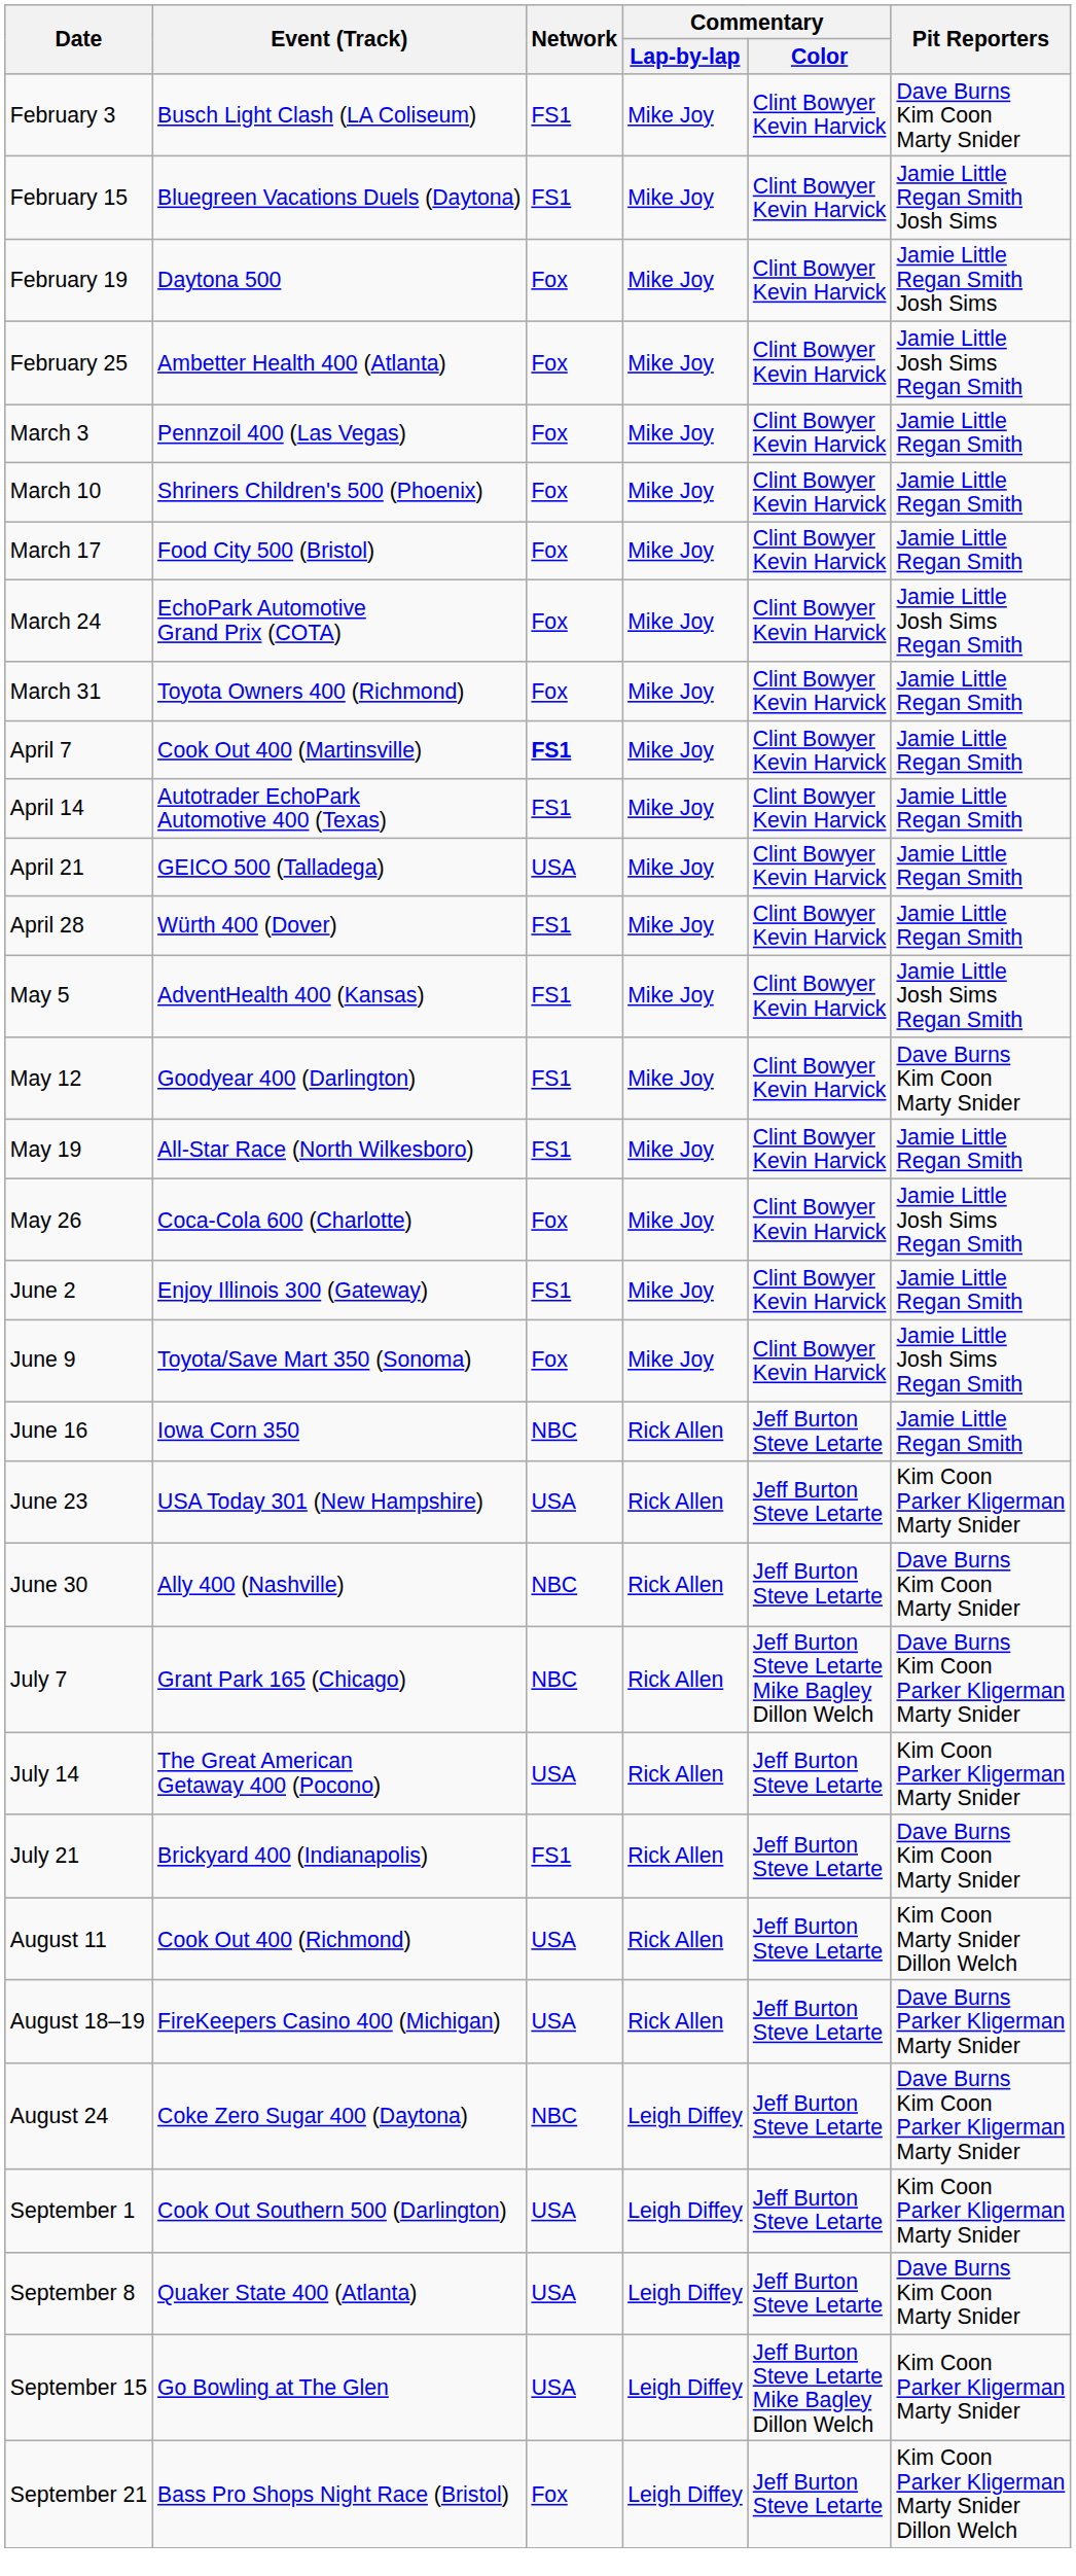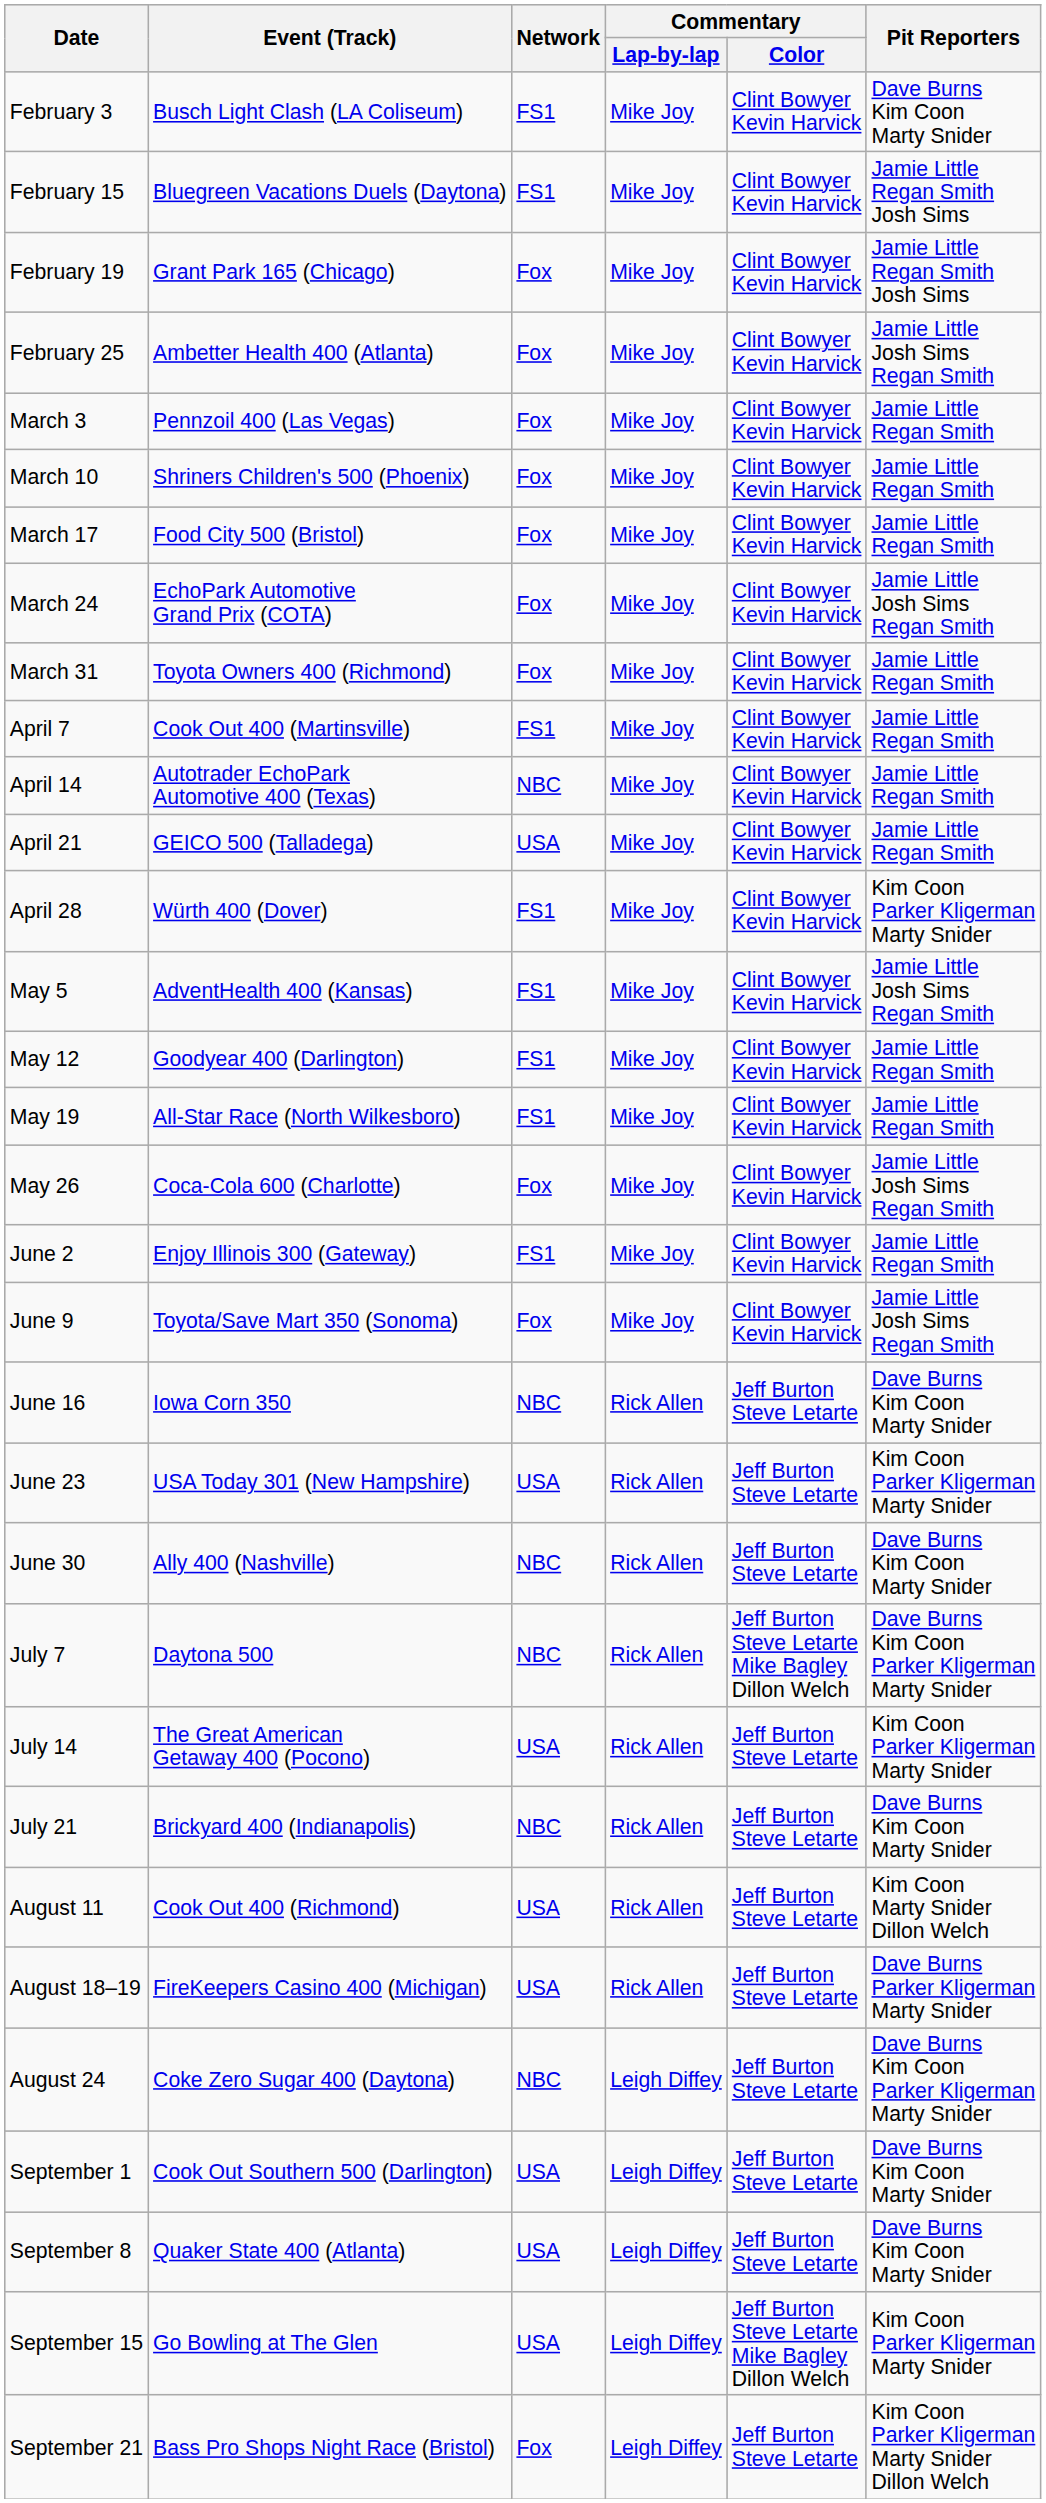 <table class="wikitable" style="font-size: 85%;">
 <tr>
 <th rowspan=2>Date</th>
 <th rowspan=2>Event (Track)</th>
 <th rowspan=2>Network</th>
 <th colspan=2>Commentary</th>
 <th rowspan=2>Pit Reporters</th>
 </tr>
 <tr>
 <th><a href='#'>Lap-by-lap</a></th>
 <th><a href='#'>Color</a></th>
 </tr>
 <tr>
 <td>February 3</td>
 <td><a href='#'>Busch Light Clash</a> (<a href='#'>LA Coliseum</a>)</td>
 <td><a href='#'>FS1</a></td>
 <td><a href='#'>Mike Joy</a></td>
 <td><a href='#'>Clint Bowyer</a><br><a href='#'>Kevin Harvick</a></td>
 <td><a href='#'>Dave Burns</a><br>Kim Coon<br>Marty Snider</td>
 </tr>
 <tr>
 <td>February 15</td>
 <td><a href='#'>Bluegreen Vacations Duels</a> (<a href='#'>Daytona</a>)</td>
 <td><a href='#'>FS1</a></td>
 <td><a href='#'>Mike Joy</a></td>
 <td><a href='#'>Clint Bowyer</a><br><a href='#'>Kevin Harvick</a></td>
 <td><a href='#'>Jamie Little</a><br><a href='#'>Regan Smith</a><br>Josh Sims</td>
 </tr>
 <tr>
 <td>February 19</td>
-<td><a href='#'>Daytona 500</a></td>
+<td><a href='#'>Grant Park 165</a> (<a href='#'>Chicago</a>)</td>
 <td><a href='#'>Fox</a></td>
 <td><a href='#'>Mike Joy</a></td>
 <td><a href='#'>Clint Bowyer</a><br><a href='#'>Kevin Harvick</a></td>
 <td><a href='#'>Jamie Little</a><br><a href='#'>Regan Smith</a><br>Josh Sims</td>
 </tr>
 <tr>
 <td>February 25</td>
 <td><a href='#'>Ambetter Health 400</a> (<a href='#'>Atlanta</a>)</td>
 <td><a href='#'>Fox</a></td>
 <td><a href='#'>Mike Joy</a></td>
 <td><a href='#'>Clint Bowyer</a><br><a href='#'>Kevin Harvick</a></td>
 <td><a href='#'>Jamie Little</a><br>Josh Sims<br><a href='#'>Regan Smith</a></td>
 </tr>
 <tr>
 <td>March 3</td>
 <td><a href='#'>Pennzoil 400</a> (<a href='#'>Las Vegas</a>)</td>
 <td><a href='#'>Fox</a></td>
 <td><a href='#'>Mike Joy</a></td>
 <td><a href='#'>Clint Bowyer</a><br><a href='#'>Kevin Harvick</a></td>
 <td><a href='#'>Jamie Little</a><br><a href='#'>Regan Smith</a></td>
 </tr>
 <tr>
 <td>March 10</td>
 <td><a href='#'>Shriners Children's 500</a> (<a href='#'>Phoenix</a>)</td>
 <td><a href='#'>Fox</a></td>
 <td><a href='#'>Mike Joy</a></td>
 <td><a href='#'>Clint Bowyer</a><br><a href='#'>Kevin Harvick</a></td>
 <td><a href='#'>Jamie Little</a><br><a href='#'>Regan Smith</a></td>
 </tr>
 <tr>
 <td>March 17</td>
 <td><a href='#'>Food City 500</a> (<a href='#'>Bristol</a>)</td>
 <td><a href='#'>Fox</a></td>
 <td><a href='#'>Mike Joy</a></td>
 <td><a href='#'>Clint Bowyer</a><br><a href='#'>Kevin Harvick</a></td>
 <td><a href='#'>Jamie Little</a><br><a href='#'>Regan Smith</a></td>
 </tr>
 <tr>
 <td>March 24</td>
 <td><a href='#'>EchoPark Automotive<br>Grand Prix</a> (<a href='#'>COTA</a>)</td>
 <td><a href='#'>Fox</a></td>
 <td><a href='#'>Mike Joy</a></td>
 <td><a href='#'>Clint Bowyer</a><br><a href='#'>Kevin Harvick</a></td>
 <td><a href='#'>Jamie Little</a><br>Josh Sims<br><a href='#'>Regan Smith</a></td>
 </tr>
 <tr>
 <td>March 31</td>
 <td><a href='#'>Toyota Owners 400</a> (<a href='#'>Richmond</a>)</td>
 <td><a href='#'>Fox</a></td>
 <td><a href='#'>Mike Joy</a></td>
 <td><a href='#'>Clint Bowyer</a><br><a href='#'>Kevin Harvick</a></td>
 <td><a href='#'>Jamie Little</a><br><a href='#'>Regan Smith</a></td>
 </tr>
 <tr>
 <td>April 7</td>
 <td><a href='#'>Cook Out 400</a> (<a href='#'>Martinsville</a>)</td>
-<td><strong><a href='#'>FS1</a></strong></td>
+<td><a href='#'>FS1</a></td>
 <td><a href='#'>Mike Joy</a></td>
 <td><a href='#'>Clint Bowyer</a><br><a href='#'>Kevin Harvick</a></td>
 <td><a href='#'>Jamie Little</a><br><a href='#'>Regan Smith</a></td>
 </tr>
 <tr>
 <td>April 14</td>
 <td><a href='#'>Autotrader EchoPark<br>Automotive 400</a> (<a href='#'>Texas</a>)</td>
-<td><a href='#'>FS1</a></td>
+<td><a href='#'>NBC</a></td>
 <td><a href='#'>Mike Joy</a></td>
 <td><a href='#'>Clint Bowyer</a><br><a href='#'>Kevin Harvick</a></td>
 <td><a href='#'>Jamie Little</a><br><a href='#'>Regan Smith</a></td>
 </tr>
 <tr>
 <td>April 21</td>
 <td><a href='#'>GEICO 500</a> (<a href='#'>Talladega</a>)</td>
 <td><a href='#'>USA</a></td>
 <td><a href='#'>Mike Joy</a></td>
 <td><a href='#'>Clint Bowyer</a><br><a href='#'>Kevin Harvick</a></td>
 <td><a href='#'>Jamie Little</a><br><a href='#'>Regan Smith</a></td>
 </tr>
 <tr>
 <td>April 28</td>
 <td><a href='#'>Würth 400</a> (<a href='#'>Dover</a>)</td>
 <td><a href='#'>FS1</a></td>
 <td><a href='#'>Mike Joy</a></td>
 <td><a href='#'>Clint Bowyer</a><br><a href='#'>Kevin Harvick</a></td>
-<td><a href='#'>Jamie Little</a><br><a href='#'>Regan Smith</a></td>
+<td>Kim Coon<br><a href='#'>Parker Kligerman</a><br>Marty Snider</td>
 </tr>
 <tr>
 <td>May 5</td>
 <td><a href='#'>AdventHealth 400</a> (<a href='#'>Kansas</a>)</td>
 <td><a href='#'>FS1</a></td>
 <td><a href='#'>Mike Joy</a></td>
 <td><a href='#'>Clint Bowyer</a><br><a href='#'>Kevin Harvick</a></td>
 <td><a href='#'>Jamie Little</a><br>Josh Sims<br><a href='#'>Regan Smith</a></td>
 </tr>
 <tr>
 <td>May 12</td>
 <td><a href='#'>Goodyear 400</a> (<a href='#'>Darlington</a>)</td>
 <td><a href='#'>FS1</a></td>
 <td><a href='#'>Mike Joy</a></td>
 <td><a href='#'>Clint Bowyer</a><br><a href='#'>Kevin Harvick</a></td>
-<td><a href='#'>Dave Burns</a><br>Kim Coon<br>Marty Snider</td>
+<td><a href='#'>Jamie Little</a><br><a href='#'>Regan Smith</a></td>
 </tr>
 <tr>
 <td>May 19</td>
 <td><a href='#'>All-Star Race</a> (<a href='#'>North Wilkesboro</a>)</td>
 <td><a href='#'>FS1</a></td>
 <td><a href='#'>Mike Joy</a></td>
 <td><a href='#'>Clint Bowyer</a><br><a href='#'>Kevin Harvick</a></td>
 <td><a href='#'>Jamie Little</a><br><a href='#'>Regan Smith</a></td>
 </tr>
 <tr>
 <td>May 26</td>
 <td><a href='#'>Coca-Cola 600</a> (<a href='#'>Charlotte</a>)</td>
 <td><a href='#'>Fox</a></td>
 <td><a href='#'>Mike Joy</a></td>
 <td><a href='#'>Clint Bowyer</a><br><a href='#'>Kevin Harvick</a></td>
 <td><a href='#'>Jamie Little</a><br>Josh Sims<br><a href='#'>Regan Smith</a></td>
 </tr>
 <tr>
 <td>June 2</td>
 <td><a href='#'>Enjoy Illinois 300</a> (<a href='#'>Gateway</a>)</td>
 <td><a href='#'>FS1</a></td>
 <td><a href='#'>Mike Joy</a></td>
 <td><a href='#'>Clint Bowyer</a><br><a href='#'>Kevin Harvick</a></td>
 <td><a href='#'>Jamie Little</a><br><a href='#'>Regan Smith</a></td>
 </tr>
 <tr>
 <td>June 9</td>
 <td><a href='#'>Toyota/Save Mart 350</a> (<a href='#'>Sonoma</a>)</td>
 <td><a href='#'>Fox</a></td>
 <td><a href='#'>Mike Joy</a></td>
 <td><a href='#'>Clint Bowyer</a><br><a href='#'>Kevin Harvick</a></td>
 <td><a href='#'>Jamie Little</a><br>Josh Sims<br><a href='#'>Regan Smith</a></td>
 </tr>
 <tr>
 <td>June 16</td>
 <td><a href='#'>Iowa Corn 350</a></td>
 <td><a href='#'>NBC</a></td>
 <td><a href='#'>Rick Allen</a></td>
 <td><a href='#'>Jeff Burton</a><br><a href='#'>Steve Letarte</a></td>
-<td><a href='#'>Jamie Little</a><br><a href='#'>Regan Smith</a></td>
+<td><a href='#'>Dave Burns</a><br>Kim Coon<br>Marty Snider</td>
 </tr>
 <tr>
 <td>June 23</td>
 <td><a href='#'>USA Today 301</a> (<a href='#'>New Hampshire</a>)</td>
 <td><a href='#'>USA</a></td>
 <td><a href='#'>Rick Allen</a></td>
 <td><a href='#'>Jeff Burton</a><br><a href='#'>Steve Letarte</a></td>
 <td>Kim Coon<br><a href='#'>Parker Kligerman</a><br>Marty Snider</td>
 </tr>
 <tr>
 <td>June 30</td>
 <td><a href='#'>Ally 400</a> (<a href='#'>Nashville</a>)</td>
 <td><a href='#'>NBC</a></td>
 <td><a href='#'>Rick Allen</a></td>
 <td><a href='#'>Jeff Burton</a><br><a href='#'>Steve Letarte</a></td>
 <td><a href='#'>Dave Burns</a><br>Kim Coon<br>Marty Snider</td>
 </tr>
 <tr>
 <td>July 7</td>
-<td><a href='#'>Grant Park 165</a> (<a href='#'>Chicago</a>)</td>
+<td><a href='#'>Daytona 500</a></td>
 <td><a href='#'>NBC</a></td>
 <td><a href='#'>Rick Allen</a></td>
 <td><a href='#'>Jeff Burton</a><br><a href='#'>Steve Letarte</a><br><a href='#'>Mike Bagley</a><br>Dillon Welch</td>
 <td><a href='#'>Dave Burns</a><br>Kim Coon<br><a href='#'>Parker Kligerman</a><br>Marty Snider</td>
 </tr>
 <tr>
 <td>July 14</td>
 <td><a href='#'>The Great American<br>Getaway 400</a> (<a href='#'>Pocono</a>)</td>
 <td><a href='#'>USA</a></td>
 <td><a href='#'>Rick Allen</a></td>
 <td><a href='#'>Jeff Burton</a><br><a href='#'>Steve Letarte</a></td>
 <td>Kim Coon<br><a href='#'>Parker Kligerman</a><br>Marty Snider</td>
 </tr>
 <tr>
 <td>July 21</td>
 <td><a href='#'>Brickyard 400</a> (<a href='#'>Indianapolis</a>)</td>
-<td><a href='#'>FS1</a></td>
+<td><a href='#'>NBC</a></td>
 <td><a href='#'>Rick Allen</a></td>
 <td><a href='#'>Jeff Burton</a><br><a href='#'>Steve Letarte</a></td>
 <td><a href='#'>Dave Burns</a><br>Kim Coon<br>Marty Snider</td>
 </tr>
 <tr>
 <td>August 11</td>
 <td><a href='#'>Cook Out 400</a> (<a href='#'>Richmond</a>)</td>
 <td><a href='#'>USA</a></td>
 <td><a href='#'>Rick Allen</a></td>
 <td><a href='#'>Jeff Burton</a><br><a href='#'>Steve Letarte</a></td>
 <td>Kim Coon<br>Marty Snider<br>Dillon Welch</td>
 </tr>
 <tr>
 <td>August 18–19</td>
 <td><a href='#'>FireKeepers Casino 400</a> (<a href='#'>Michigan</a>)</td>
 <td><a href='#'>USA</a></td>
 <td><a href='#'>Rick Allen</a></td>
 <td><a href='#'>Jeff Burton</a><br><a href='#'>Steve Letarte</a></td>
 <td><a href='#'>Dave Burns</a><br><a href='#'>Parker Kligerman</a><br>Marty Snider</td>
 </tr>
 <tr>
 <td>August 24</td>
 <td><a href='#'>Coke Zero Sugar 400</a> (<a href='#'>Daytona</a>)</td>
 <td><a href='#'>NBC</a></td>
 <td><a href='#'>Leigh Diffey</a></td>
 <td><a href='#'>Jeff Burton</a><br><a href='#'>Steve Letarte</a></td>
 <td><a href='#'>Dave Burns</a><br>Kim Coon<br><a href='#'>Parker Kligerman</a><br>Marty Snider</td>
 </tr>
 <tr>
 <td>September 1</td>
 <td><a href='#'>Cook Out Southern 500</a> (<a href='#'>Darlington</a>)</td>
 <td><a href='#'>USA</a></td>
 <td><a href='#'>Leigh Diffey</a></td>
 <td><a href='#'>Jeff Burton</a><br><a href='#'>Steve Letarte</a></td>
-<td>Kim Coon<br><a href='#'>Parker Kligerman</a><br>Marty Snider</td>
+<td><a href='#'>Dave Burns</a><br>Kim Coon<br>Marty Snider</td>
 </tr>
 <tr>
 <td>September 8</td>
 <td><a href='#'>Quaker State 400</a> (<a href='#'>Atlanta</a>)</td>
 <td><a href='#'>USA</a></td>
 <td><a href='#'>Leigh Diffey</a></td>
 <td><a href='#'>Jeff Burton</a><br><a href='#'>Steve Letarte</a></td>
 <td><a href='#'>Dave Burns</a><br>Kim Coon<br>Marty Snider</td>
 </tr>
 <tr>
 <td>September 15</td>
 <td><a href='#'>Go Bowling at The Glen</a></td>
 <td><a href='#'>USA</a></td>
 <td><a href='#'>Leigh Diffey</a></td>
 <td><a href='#'>Jeff Burton</a><br><a href='#'>Steve Letarte</a><br><a href='#'>Mike Bagley</a><br>Dillon Welch</td>
 <td>Kim Coon<br><a href='#'>Parker Kligerman</a><br>Marty Snider</td>
 </tr>
 <tr>
 <td>September 21</td>
 <td><a href='#'>Bass Pro Shops Night Race</a> (<a href='#'>Bristol</a>)</td>
 <td><a href='#'>Fox</a></td>
 <td><a href='#'>Leigh Diffey</a></td>
 <td><a href='#'>Jeff Burton</a><br><a href='#'>Steve Letarte</a></td>
 <td>Kim Coon<br><a href='#'>Parker Kligerman</a><br>Marty Snider<br>Dillon Welch</td>
 </tr>
 </table>
